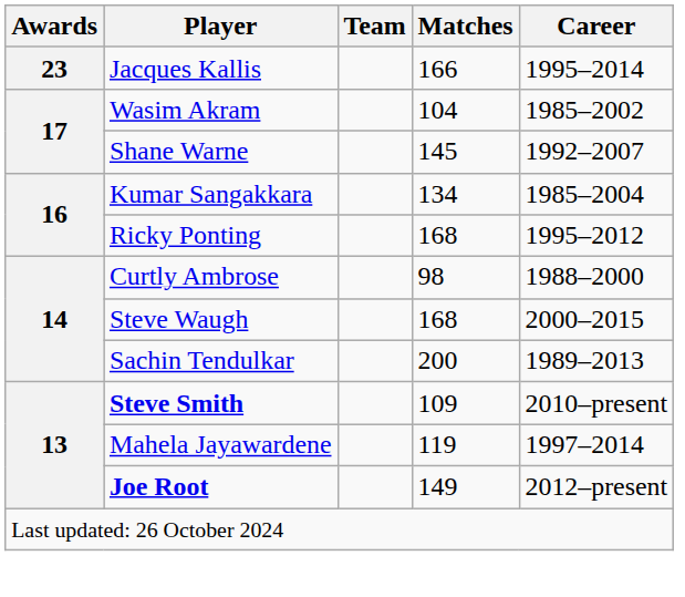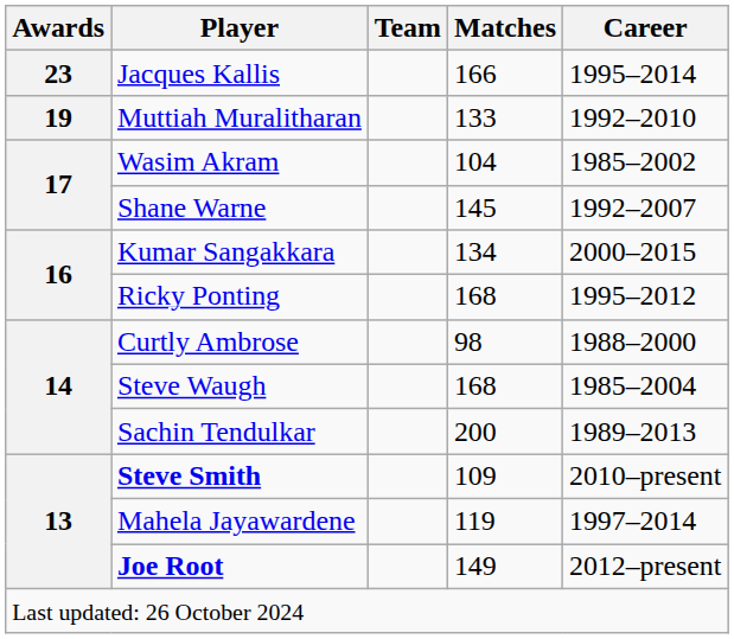 <table class="wikitable">
 <tr>
 <th>Awards</th>
 <th>Player</th>
 <th>Team</th>
 <th>Matches</th>
 <th>Career</th>
 </tr>
 <tr>
 <th>23</th>
 <td><a href='#'>Jacques Kallis</a></td>
 <td></td>
 <td>166</td>
 <td>1995–2014</td>
+</tr>
+<tr>
+<th>19</th>
+<td><a href='#'>Muttiah Muralitharan</a></td>
+<td></td>
+<td>133</td>
+<td>1992–2010</td>
 </tr>
 <tr>
 <th rowspan=2>17</th>
 <td><a href='#'>Wasim Akram</a></td>
 <td></td>
 <td>104</td>
 <td>1985–2002</td>
 </tr>
 <tr>
 <td><a href='#'>Shane Warne</a></td>
 <td></td>
 <td>145</td>
 <td>1992–2007</td>
 </tr>
 <tr>
 <th rowspan=2>16</th>
 <td><a href='#'>Kumar Sangakkara</a></td>
 <td></td>
 <td>134</td>
-<td>1985–2004</td>
+<td>2000–2015</td>
 </tr>
 <tr>
 <td><a href='#'>Ricky Ponting</a></td>
 <td></td>
 <td>168</td>
 <td>1995–2012</td>
 </tr>
 <tr>
 <th rowspan=3>14</th>
 <td><a href='#'>Curtly Ambrose</a></td>
 <td></td>
 <td>98</td>
 <td>1988–2000</td>
 </tr>
 <tr>
 <td><a href='#'>Steve Waugh</a></td>
 <td></td>
 <td>168</td>
-<td>2000–2015</td>
+<td>1985–2004</td>
 </tr>
 <tr>
 <td><a href='#'>Sachin Tendulkar</a></td>
 <td></td>
 <td>200</td>
 <td>1989–2013</td>
 </tr>
 <tr>
 <th rowspan=3>13</th>
 <td><strong><a href='#'>Steve Smith</a></strong></td>
 <td></td>
 <td>109</td>
 <td>2010–present</td>
 </tr>
 <tr>
 <td><a href='#'>Mahela Jayawardene</a></td>
 <td></td>
 <td>119</td>
 <td>1997–2014</td>
 </tr>
 <tr>
 <td><strong><a href='#'>Joe Root</a></strong></td>
 <td></td>
 <td>149</td>
 <td>2012–present</td>
 </tr>
 <tr>
 <td colspan=5><small>Last updated: 26 October 2024</small></td>
 </tr>
 </table>
